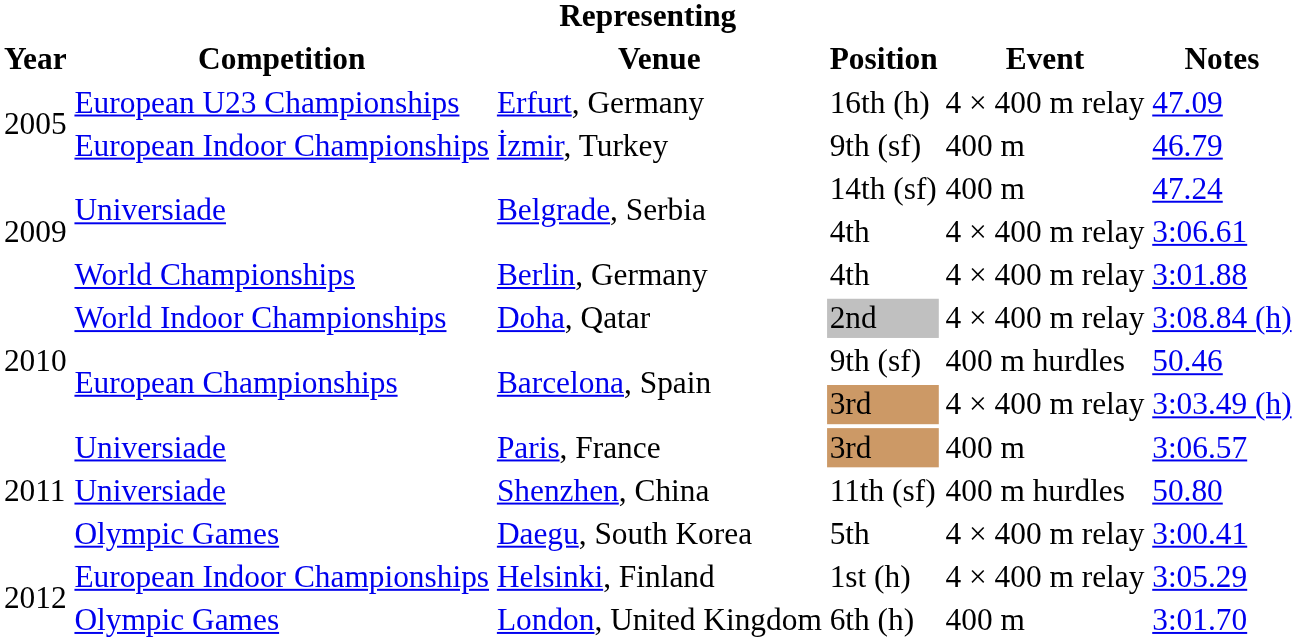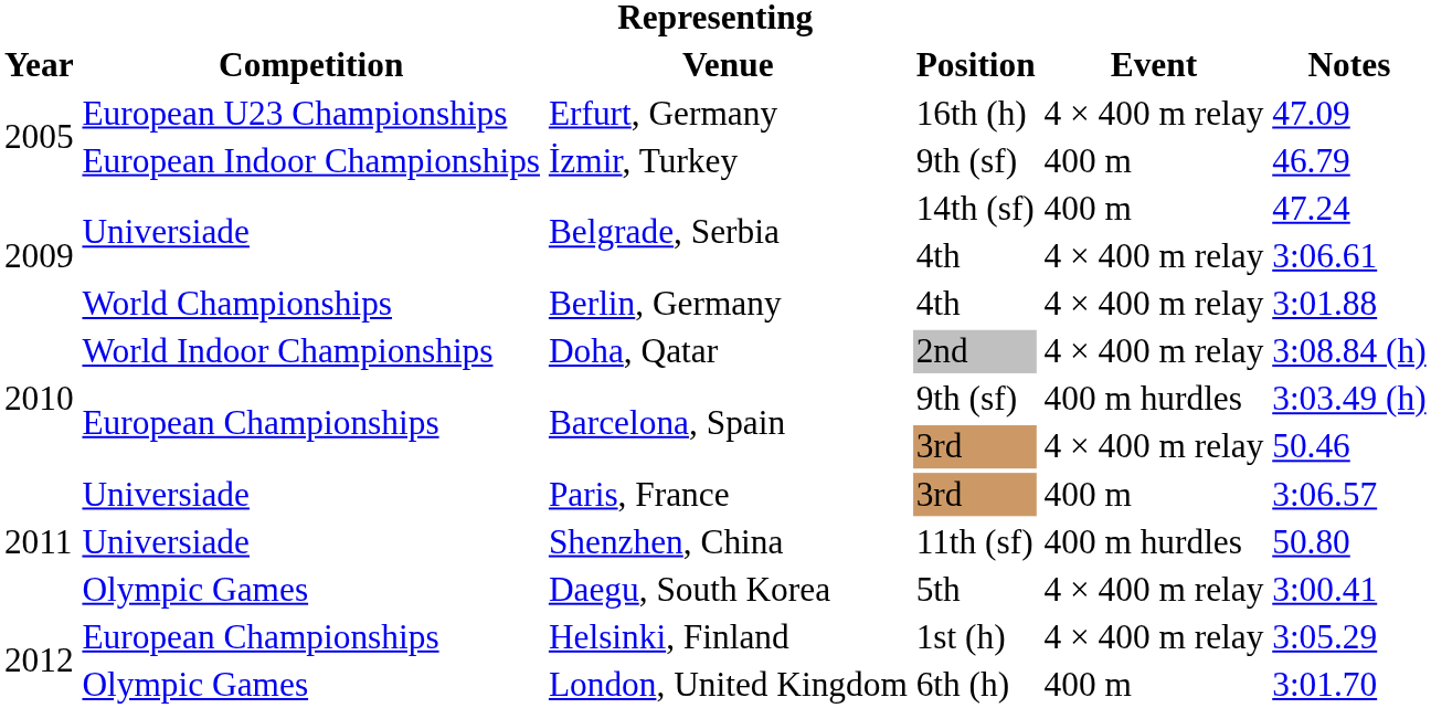 <table>
 <tr>
 <th colspan="6">Representing </th>
 </tr>
 <tr>
 <th>Year</th>
 <th>Competition</th>
 <th>Venue</th>
 <th>Position</th>
 <th>Event</th>
 <th>Notes</th>
 </tr>
 <tr>
 <td rowspan=2>2005</td>
 <td><a href='#'>European U23 Championships</a></td>
 <td><a href='#'>Erfurt</a>, Germany</td>
 <td>16th (h)</td>
 <td>4 × 400 m relay</td>
 <td><a href='#'>47.09</a></td>
 </tr>
 <tr>
 <td><a href='#'>European Indoor Championships</a></td>
 <td><a href='#'>İzmir</a>, Turkey</td>
 <td>9th (sf)</td>
 <td>400 m</td>
 <td><a href='#'>46.79</a></td>
 </tr>
 <tr>
 <td rowspan=3>2009</td>
 <td rowspan=2><a href='#'>Universiade</a></td>
 <td rowspan=2><a href='#'>Belgrade</a>, Serbia</td>
 <td>14th (sf)</td>
 <td>400 m</td>
 <td><a href='#'>47.24</a></td>
 </tr>
 <tr>
 <td>4th</td>
 <td>4 × 400 m relay</td>
 <td><a href='#'>3:06.61</a></td>
 </tr>
 <tr>
 <td><a href='#'>World Championships</a></td>
 <td><a href='#'>Berlin</a>, Germany</td>
 <td>4th</td>
 <td>4 × 400 m relay</td>
 <td><a href='#'>3:01.88</a></td>
 </tr>
 <tr>
 <td rowspan=3>2010</td>
 <td><a href='#'>World Indoor Championships</a></td>
 <td><a href='#'>Doha</a>, Qatar</td>
 <td bgcolor="silver">2nd</td>
 <td>4 × 400 m relay</td>
 <td><a href='#'>3:08.84 (h)</a></td>
 </tr>
 <tr>
 <td rowspan=2><a href='#'>European Championships</a></td>
 <td rowspan=2><a href='#'>Barcelona</a>, Spain</td>
 <td>9th (sf)</td>
 <td>400 m hurdles</td>
-<td><a href='#'>50.46</a></td>
+<td><a href='#'>3:03.49 (h)</a></td>
 </tr>
 <tr>
 <td bgcolor="cc9966">3rd</td>
 <td>4 × 400 m relay</td>
-<td><a href='#'>3:03.49 (h)</a></td>
+<td><a href='#'>50.46</a></td>
 </tr>
 <tr>
 <td rowspan=3>2011</td>
 <td><a href='#'>Universiade</a></td>
 <td><a href='#'>Paris</a>, France</td>
 <td bgcolor="cc9966">3rd</td>
 <td>400 m</td>
 <td><a href='#'>3:06.57</a></td>
 </tr>
 <tr>
 <td><a href='#'>Universiade</a></td>
 <td><a href='#'>Shenzhen</a>, China</td>
 <td>11th (sf)</td>
 <td>400 m hurdles</td>
 <td><a href='#'>50.80</a></td>
 </tr>
 <tr>
 <td><a href='#'>Olympic Games</a></td>
 <td><a href='#'>Daegu</a>, South Korea</td>
 <td>5th</td>
 <td>4 × 400 m relay</td>
 <td><a href='#'>3:00.41</a></td>
 </tr>
 <tr>
 <td rowspan=2>2012</td>
-<td><a href='#'>European Indoor Championships</a></td>
+<td><a href='#'>European Championships</a></td>
 <td><a href='#'>Helsinki</a>, Finland</td>
 <td>1st (h)</td>
 <td>4 × 400 m relay</td>
 <td><a href='#'>3:05.29</a></td>
 </tr>
 <tr>
 <td><a href='#'>Olympic Games</a></td>
 <td><a href='#'>London</a>, United Kingdom</td>
 <td>6th (h)</td>
 <td>400 m</td>
 <td><a href='#'>3:01.70</a></td>
 </tr>
 </table>
